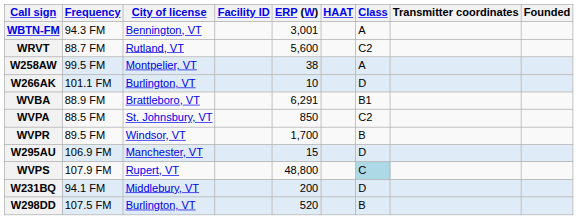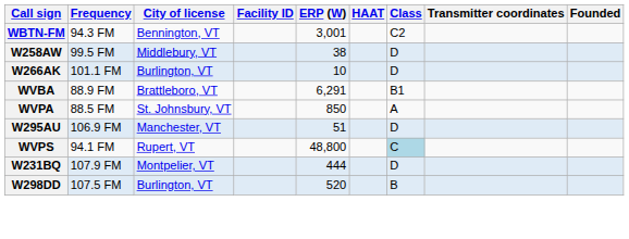 <table class="wikitable sortable">
 <tr>
 <th scope="col"><a href='#'>Call sign</a></th>
 <th scope="col" data-sort-type="number"><a href='#'>Frequency</a></th>
 <th scope="col"><a href='#'>City of license</a></th>
 <th scope="col" data-sort-type="number"><a href='#'>Facility ID</a></th>
 <th scope="col" data-sort-type="number"><a href='#'>ERP</a> (<a href='#'>W</a>)</th>
 <th scope="col" data-sort-type="number"><a href='#'>HAAT</a></th>
 <th scope="col"><a href='#'>Class</a></th>
 <th scope = "col" class="unsortable">Transmitter coordinates</th>
 <th scope="col" data-sort-type="number">Founded</th>
 </tr>
 <tr>
 <th scope="row"><a href='#'>WBTN-FM</a></th>
 <td>94.3 FM</td>
 <td><a href='#'>Bennington, VT</a></td>
 <td style="text-align:right;"></td>
 <td style="text-align:right;">3,001</td>
 <td style="text-align:right;"></td>
-<td>A</td>
-<td></td>
-<td></td>
-</tr>
-<tr>
-<th scope="row">WRVT</th>
-<td>88.7 FM</td>
-<td><a href='#'>Rutland, VT</a></td>
-<td style="text-align:right;"></td>
-<td style="text-align:right;">5,600</td>
-<td style="text-align:right;"></td>
 <td>C2</td>
 <td></td>
 <td></td>
 </tr>
 <tr style="background-color:#DFEBF6;">
 <th scope="row">W258AW</th>
 <td>99.5 FM</td>
-<td><a href='#'>Montpelier, VT</a></td>
+<td><a href='#'>Middlebury, VT</a></td>
 <td style="text-align:right;"></td>
 <td style="text-align:right;">38</td>
 <td style="text-align:right;"></td>
-<td>A</td>
+<td>D</td>
 <td></td>
 <td></td>
 </tr>
 <tr style="background-color:#DFEBF6;">
 <th scope="row">W266AK</th>
 <td>101.1 FM</td>
 <td><a href='#'>Burlington, VT</a></td>
 <td style="text-align:right;"></td>
 <td style="text-align:right;">10</td>
 <td style="text-align:right;"></td>
 <td>D</td>
 <td></td>
 <td></td>
 </tr>
 <tr>
 <th scope="row">WVBA</th>
 <td>88.9 FM</td>
 <td><a href='#'>Brattleboro, VT</a></td>
 <td style="text-align:right;"></td>
 <td style="text-align:right;">6,291</td>
 <td style="text-align:right;"></td>
 <td>B1</td>
 <td></td>
 <td></td>
 </tr>
 <tr>
 <th scope="row">WVPA</th>
 <td>88.5 FM</td>
 <td><a href='#'>St. Johnsbury, VT</a></td>
 <td style="text-align:right;"></td>
 <td style="text-align:right;">850</td>
 <td style="text-align:right;"></td>
-<td>C2</td>
-<td></td>
-<td></td>
-</tr>
-<tr>
-<th scope="row">WVPR</th>
-<td>89.5 FM</td>
-<td><a href='#'>Windsor, VT</a></td>
-<td style="text-align:right;"></td>
-<td style="text-align:right;">1,700</td>
-<td style="text-align:right;"></td>
-<td>B</td>
+<td>A</td>
 <td></td>
 <td></td>
 </tr>
 <tr style="background-color:#DFEBF6;">
 <th scope="row">W295AU</th>
 <td>106.9 FM</td>
 <td><a href='#'>Manchester, VT</a></td>
 <td style="text-align:right;"></td>
-<td style="text-align:right;">15</td>
+<td style="text-align:right;">51</td>
 <td style="text-align:right;"></td>
 <td>D</td>
 <td></td>
 <td></td>
 </tr>
 <tr>
 <th scope="row">WVPS</th>
-<td>107.9 FM</td>
+<td>94.1 FM</td>
 <td><a href='#'>Rupert, VT</a></td>
 <td style="text-align:right;"></td>
 <td style="text-align:right;">48,800</td>
 <td style="text-align:right;"></td>
 <td style="background: lightblue;">C</td>
 <td></td>
 <td></td>
 </tr>
 <tr style="background-color:#DFEBF6;">
 <th scope="row">W231BQ</th>
-<td>94.1 FM</td>
-<td><a href='#'>Middlebury, VT</a></td>
+<td>107.9 FM</td>
+<td><a href='#'>Montpelier, VT</a></td>
 <td style="text-align:right;"></td>
-<td style="text-align:right;">200</td>
+<td style="text-align:right;">444</td>
 <td></td>
 <td>D</td>
 <td></td>
 <td></td>
 </tr>
 <tr style="background-color:#DFEBF6;">
 <th scope="row">W298DD</th>
 <td>107.5 FM</td>
 <td><a href='#'>Burlington, VT</a></td>
 <td style="text-align:right;"></td>
 <td style="text-align:right;">520</td>
 <td></td>
 <td>B</td>
 <td></td>
 <td></td>
 </tr>
 </table>
